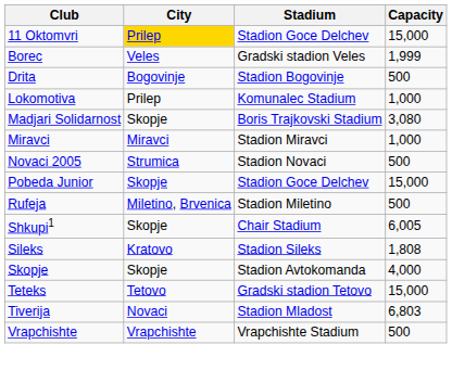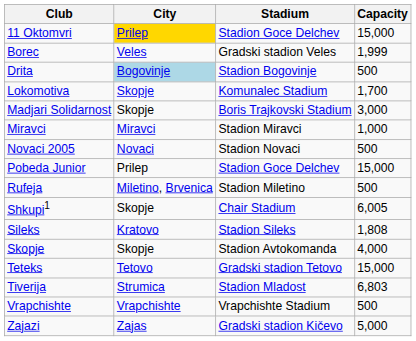 <table class="wikitable sortable">
 <tr>
 <th>Club</th>
 <th>City</th>
 <th>Stadium</th>
 <th>Capacity</th>
 </tr>
 <tr>
 <td><a href='#'>11 Oktomvri</a></td>
 <td style="background: gold;"><a href='#'>Prilep</a></td>
 <td><a href='#'>Stadion Goce Delchev</a></td>
 <td>15,000</td>
 </tr>
 <tr>
 <td><a href='#'>Borec</a></td>
 <td><a href='#'>Veles</a></td>
 <td>Gradski stadion Veles</td>
 <td>1,999</td>
 </tr>
 <tr>
 <td><a href='#'>Drita</a></td>
-<td><a href='#'>Bogovinje</a></td>
+<td style="background: lightblue;"><a href='#'>Bogovinje</a></td>
 <td><a href='#'>Stadion Bogovinje</a></td>
 <td>500</td>
 </tr>
 <tr>
 <td><a href='#'>Lokomotiva</a></td>
-<td>Prilep</td>
+<td><a href='#'>Skopje</a></td>
 <td><a href='#'>Komunalec Stadium</a></td>
-<td>1,000</td>
+<td>1,700</td>
 </tr>
 <tr>
 <td><a href='#'>Madjari Solidarnost</a></td>
 <td>Skopje</td>
 <td><a href='#'>Boris Trajkovski Stadium</a></td>
-<td>3,080</td>
+<td>3,000</td>
 </tr>
 <tr>
 <td><a href='#'>Miravci</a></td>
 <td><a href='#'>Miravci</a></td>
 <td>Stadion Miravci</td>
 <td>1,000</td>
 </tr>
 <tr>
 <td><a href='#'>Novaci 2005</a></td>
-<td><a href='#'>Strumica</a></td>
+<td><a href='#'>Novaci</a></td>
 <td>Stadion Novaci</td>
 <td>500</td>
 </tr>
 <tr>
 <td><a href='#'>Pobeda Junior</a></td>
-<td><a href='#'>Skopje</a></td>
+<td>Prilep</td>
 <td><a href='#'>Stadion Goce Delchev</a></td>
 <td>15,000</td>
 </tr>
 <tr>
 <td><a href='#'>Rufeja</a></td>
 <td><a href='#'>Miletino</a>, <a href='#'>Brvenica</a></td>
 <td>Stadion Miletino</td>
 <td>500</td>
 </tr>
 <tr>
 <td><a href='#'>Shkupi</a><sup>1</sup></td>
 <td>Skopje</td>
 <td><a href='#'>Chair Stadium</a></td>
 <td>6,005</td>
 </tr>
 <tr>
 <td><a href='#'>Sileks</a></td>
 <td><a href='#'>Kratovo</a></td>
 <td><a href='#'>Stadion Sileks</a></td>
 <td>1,808</td>
 </tr>
 <tr>
 <td><a href='#'>Skopje</a></td>
 <td>Skopje</td>
 <td>Stadion Avtokomanda</td>
 <td>4,000</td>
 </tr>
 <tr>
 <td><a href='#'>Teteks</a></td>
 <td><a href='#'>Tetovo</a></td>
 <td><a href='#'>Gradski stadion Tetovo</a></td>
 <td>15,000</td>
 </tr>
 <tr>
 <td><a href='#'>Tiverija</a></td>
-<td><a href='#'>Novaci</a></td>
+<td><a href='#'>Strumica</a></td>
 <td><a href='#'>Stadion Mladost</a></td>
 <td>6,803</td>
 </tr>
 <tr>
 <td><a href='#'>Vrapchishte</a></td>
 <td><a href='#'>Vrapchishte</a></td>
 <td>Vrapchishte Stadium</td>
 <td>500</td>
 </tr>
+<tr>
+<td><a href='#'>Zajazi</a></td>
+<td><a href='#'>Zajas</a></td>
+<td><a href='#'>Gradski stadion Kičevo</a></td>
+<td>5,000</td>
+</tr>
 </table>
